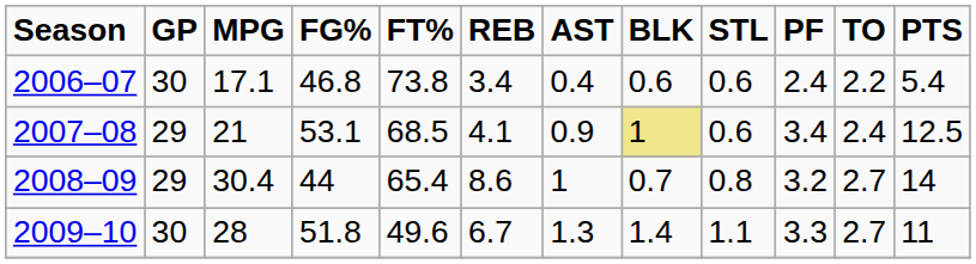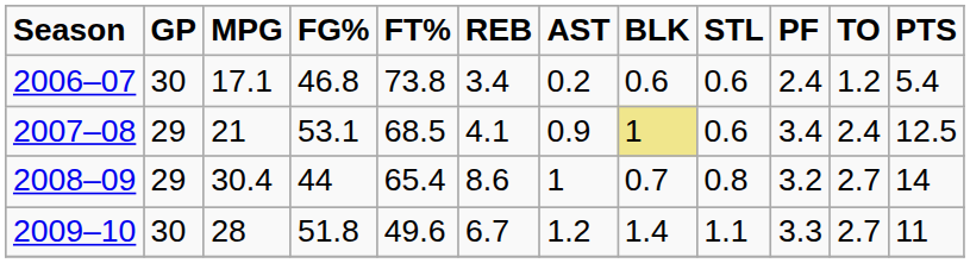 <table class="wikitable">
 <tr>
 <td><strong>Season</strong></td>
 <td><strong>GP</strong></td>
 <td><strong>MPG</strong></td>
 <td><strong>FG%</strong></td>
 <td><strong>FT%</strong></td>
 <td><strong>REB</strong></td>
 <td><strong>AST</strong></td>
 <td><strong>BLK</strong></td>
 <td><strong>STL</strong></td>
 <td><strong>PF</strong></td>
 <td><strong>TO</strong></td>
 <td><strong>PTS</strong></td>
 </tr>
 <tr>
 <td><a href='#'>2006–07</a></td>
 <td>30</td>
 <td>17.1</td>
 <td>46.8</td>
 <td>73.8</td>
 <td>3.4</td>
-<td>0.4</td>
+<td>0.2</td>
 <td>0.6</td>
 <td>0.6</td>
 <td>2.4</td>
-<td>2.2</td>
+<td>1.2</td>
 <td>5.4</td>
 </tr>
 <tr>
 <td><a href='#'>2007–08</a></td>
 <td>29</td>
 <td>21</td>
 <td>53.1</td>
 <td>68.5</td>
 <td>4.1</td>
 <td>0.9</td>
 <td style="background: khaki;">1</td>
 <td>0.6</td>
 <td>3.4</td>
 <td>2.4</td>
 <td>12.5</td>
 </tr>
 <tr>
 <td><a href='#'>2008–09</a></td>
 <td>29</td>
 <td>30.4</td>
 <td>44</td>
 <td>65.4</td>
 <td>8.6</td>
 <td>1</td>
 <td>0.7</td>
 <td>0.8</td>
 <td>3.2</td>
 <td>2.7</td>
 <td>14</td>
 </tr>
 <tr>
 <td><a href='#'>2009–10</a></td>
 <td>30</td>
 <td>28</td>
 <td>51.8</td>
 <td>49.6</td>
 <td>6.7</td>
-<td>1.3</td>
+<td>1.2</td>
 <td>1.4</td>
 <td>1.1</td>
 <td>3.3</td>
 <td>2.7</td>
 <td>11</td>
 </tr>
 <tr>
 </tr>
 </table>
